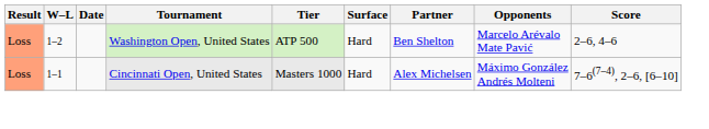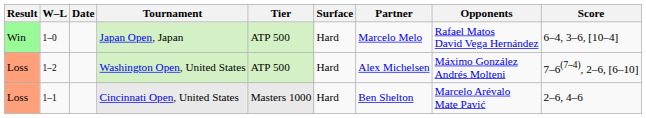 <table class="sortable wikitable">
 <tr>
 <th>Result</th>
 <th class="unsortable">W–L</th>
 <th>Date</th>
 <th>Tournament</th>
 <th>Tier</th>
 <th>Surface</th>
 <th>Partner</th>
 <th>Opponents</th>
 <th class="unsortable">Score</th>
 </tr>
 <tr>
+<td bgcolor=98fb98>Win</td>
+<td><small>1–0</small></td>
+<td><a href='#'></a></td>
+<td style="background:#d4f1c5;"><a href='#'>Japan Open</a>, Japan</td>
+<td style="background:#d4f1c5;">ATP 500</td>
+<td>Hard</td>
+<td> <a href='#'>Marcelo Melo</a></td>
+<td> <a href='#'>Rafael Matos</a><br> <a href='#'>David Vega Hernández</a></td>
+<td>6–4, 3–6, [10–4]</td>
+</tr>
+<tr>
 <td bgcolor=ffa07a>Loss</td>
 <td><small>1–2</small></td>
 <td><a href='#'></a></td>
 <td style="background:#d4f1c5;"><a href='#'>Washington Open</a>, United States</td>
 <td style="background:#d4f1c5;">ATP 500</td>
 <td>Hard</td>
-<td> <a href='#'>Ben Shelton</a></td>
-<td> <a href='#'>Marcelo Arévalo</a><br> <a href='#'>Mate Pavić</a></td>
-<td>2–6, 4–6</td>
+<td> <a href='#'>Alex Michelsen</a></td>
+<td> <a href='#'>Máximo González</a><br> <a href='#'>Andrés Molteni</a></td>
+<td>7–6<sup>(7–4)</sup>, 2–6, [6–10]</td>
 </tr>
 <tr>
 <td bgcolor=ffa07a>Loss</td>
 <td><small>1–1</small></td>
 <td><a href='#'></a></td>
 <td style="background:#e9e9e9;"><a href='#'>Cincinnati Open</a>, United States</td>
 <td style="background:#e9e9e9;">Masters 1000</td>
 <td>Hard</td>
-<td> <a href='#'>Alex Michelsen</a></td>
-<td> <a href='#'>Máximo González</a><br> <a href='#'>Andrés Molteni</a></td>
-<td>7–6<sup>(7–4)</sup>, 2–6, [6–10]</td>
+<td> <a href='#'>Ben Shelton</a></td>
+<td> <a href='#'>Marcelo Arévalo</a><br> <a href='#'>Mate Pavić</a></td>
+<td>2–6, 4–6</td>
 </tr>
 </table>
